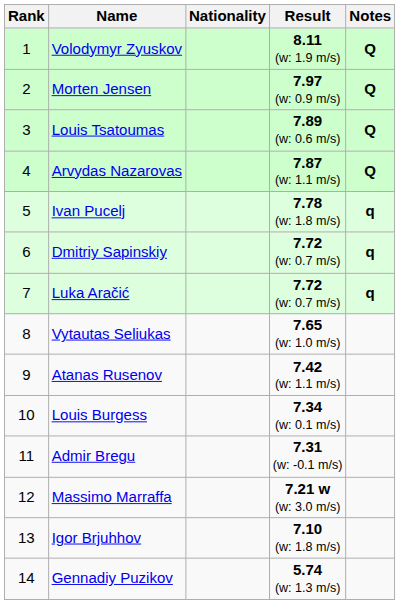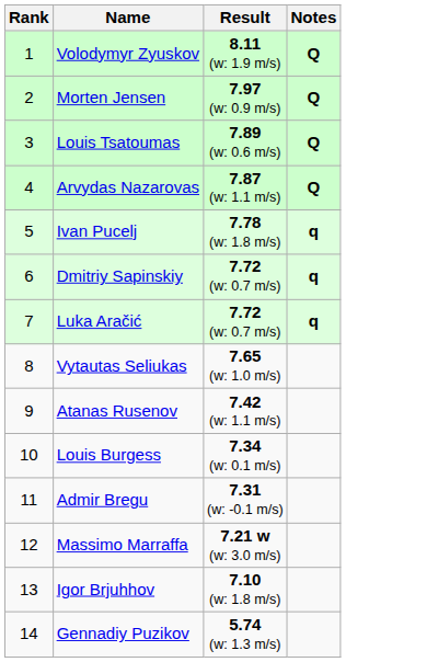 <table class="wikitable sortable" style="text-align:center">
 <tr>
 <th>Rank</th>
 <th>Name</th>
-<th>Nationality</th>
 <th>Result</th>
 <th>Notes</th>
 </tr>
 <tr bgcolor=ccffcc>
 <td>1</td>
 <td align=left><a href='#'>Volodymyr Zyuskov</a></td>
-<td align=left></td>
 <td><strong>8.11</strong><br><small>(w: 1.9 m/s)</small></td>
 <td><strong>Q</strong></td>
 </tr>
 <tr bgcolor=ccffcc>
 <td>2</td>
 <td align=left><a href='#'>Morten Jensen</a></td>
-<td align=left></td>
 <td><strong>7.97</strong><br><small>(w: 0.9 m/s)</small></td>
 <td><strong>Q</strong></td>
 </tr>
 <tr bgcolor=ccffcc>
 <td>3</td>
 <td align=left><a href='#'>Louis Tsatoumas</a></td>
-<td align=left></td>
 <td><strong>7.89</strong><br><small>(w: 0.6 m/s)</small></td>
 <td><strong>Q</strong></td>
 </tr>
 <tr bgcolor=ccffcc>
 <td>4</td>
 <td align=left><a href='#'>Arvydas Nazarovas</a></td>
-<td align=left></td>
 <td><strong>7.87</strong><br><small>(w: 1.1 m/s)</small></td>
 <td><strong>Q</strong></td>
 </tr>
 <tr bgcolor=ddffdd>
 <td>5</td>
 <td align=left><a href='#'>Ivan Pucelj</a></td>
-<td align=left></td>
 <td><strong>7.78</strong><br><small>(w: 1.8 m/s)</small></td>
 <td><strong>q</strong></td>
 </tr>
 <tr bgcolor=ddffdd>
 <td>6</td>
 <td align=left><a href='#'>Dmitriy Sapinskiy</a></td>
-<td align=left></td>
 <td><strong>7.72</strong><br><small>(w: 0.7 m/s)</small></td>
 <td><strong>q</strong></td>
 </tr>
 <tr bgcolor=ddffdd>
 <td>7</td>
 <td align=left><a href='#'>Luka Aračić</a></td>
-<td align=left></td>
 <td><strong>7.72</strong><br><small>(w: 0.7 m/s)</small></td>
 <td><strong>q</strong></td>
 </tr>
 <tr>
 <td>8</td>
 <td align=left><a href='#'>Vytautas Seliukas</a></td>
-<td align=left></td>
 <td><strong>7.65</strong><br><small>(w: 1.0 m/s)</small></td>
 <td></td>
 </tr>
 <tr>
 <td>9</td>
 <td align=left><a href='#'>Atanas Rusenov</a></td>
-<td align=left></td>
 <td><strong>7.42</strong><br><small>(w: 1.1 m/s)</small></td>
 <td></td>
 </tr>
 <tr>
 <td>10</td>
 <td align=left><a href='#'>Louis Burgess</a></td>
-<td align=left></td>
 <td><strong>7.34</strong><br><small>(w: 0.1 m/s)</small></td>
 <td></td>
 </tr>
 <tr>
 <td>11</td>
 <td align=left><a href='#'>Admir Bregu</a></td>
-<td align=left></td>
 <td><strong>7.31</strong><br><small>(w: -0.1 m/s)</small></td>
 <td></td>
 </tr>
 <tr>
 <td>12</td>
 <td align=left><a href='#'>Massimo Marraffa</a></td>
-<td align=left></td>
 <td><strong>7.21</strong> <strong>w</strong><br><small>(w: 3.0 m/s)</small></td>
 <td></td>
 </tr>
 <tr>
 <td>13</td>
 <td align=left><a href='#'>Igor Brjuhhov</a></td>
-<td align=left></td>
 <td><strong>7.10</strong><br><small>(w: 1.8 m/s)</small></td>
 <td></td>
 </tr>
 <tr>
 <td>14</td>
 <td align=left><a href='#'>Gennadiy Puzikov</a></td>
-<td align=left></td>
 <td><strong>5.74</strong><br><small>(w: 1.3 m/s)</small></td>
 <td></td>
 </tr>
 </table>
